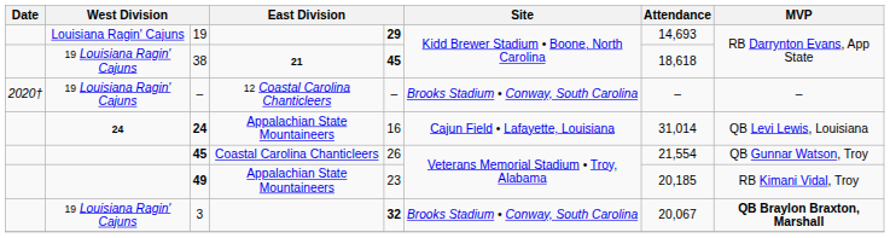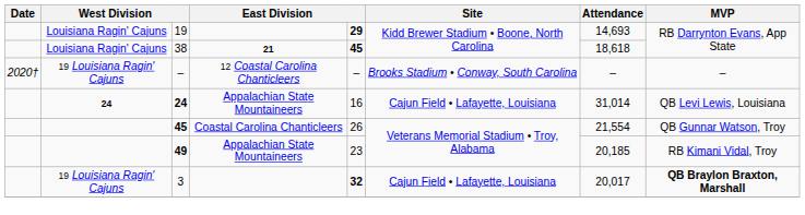 <table class="wikitable" style="text-align:center;" width=90%>
 <tr>
 <th>Date</th>
 <th colspan="2">West Division</th>
 <th colspan="2">East Division</th>
 <th>Site</th>
 <th>Attendance</th>
 <th>MVP</th>
 </tr>
 <tr>
 <td></td>
 <td><a href='#'>Louisiana Ragin' Cajuns</a></td>
 <td>19</td>
 <td style=><strong><a href='#'></a></strong></td>
 <td><strong>29</strong></td>
 <td rowspan=2><a href='#'>Kidd Brewer Stadium</a> • <a href='#'>Boone, North Carolina</a></td>
 <td>14,693</td>
 <td rowspan=2>RB <a href='#'>Darrynton Evans</a>, App State</td>
 </tr>
 <tr>
 <td></td>
-<td><small>19</small> <em><a href='#'>Louisiana Ragin' Cajuns</a></em></td>
+<td><a href='#'>Louisiana Ragin' Cajuns</a></td>
 <td>38</td>
 <td style=><strong><small>21</small> <a href='#'></a></strong></td>
 <td><strong>45</strong></td>
 <td>18,618</td>
 </tr>
 <tr>
 <td nowrap><em>2020†</em></td>
 <td><small>19</small> <em><a href='#'>Louisiana Ragin' Cajuns</a></em></td>
 <td>–</td>
 <td><small>12</small> <em><a href='#'>Coastal Carolina Chanticleers</a></em></td>
 <td>–</td>
 <td><em><a href='#'>Brooks Stadium</a> • <a href='#'>Conway, South Carolina</a></em></td>
 <td>–</td>
 <td>–</td>
 </tr>
 <tr>
 <td></td>
 <td style=><strong><small>24</small> <a href='#'></a></strong></td>
 <td><strong>24</strong></td>
 <td><a href='#'>Appalachian State Mountaineers</a></td>
 <td>16</td>
 <td><a href='#'>Cajun Field</a> • <a href='#'>Lafayette, Louisiana</a></td>
 <td>31,014</td>
 <td>QB <a href='#'>Levi Lewis</a>, Louisiana</td>
 </tr>
 <tr>
 <td></td>
 <td style=><strong><a href='#'></a></strong></td>
 <td><strong>45</strong></td>
 <td><a href='#'>Coastal Carolina Chanticleers</a></td>
 <td>26</td>
 <td rowspan=2><a href='#'>Veterans Memorial Stadium</a> • <a href='#'>Troy, Alabama</a></td>
 <td>21,554</td>
 <td>QB <a href='#'>Gunnar Watson</a>, Troy</td>
 </tr>
 <tr>
 <td></td>
 <td style=><strong><a href='#'> </a></strong></td>
 <td><strong>49</strong></td>
 <td><a href='#'>Appalachian State Mountaineers</a></td>
 <td>23</td>
 <td>20,185</td>
 <td>RB <a href='#'>Kimani Vidal</a>, Troy</td>
 </tr>
 <tr>
 <td></td>
 <td><small>19</small> <em><a href='#'>Louisiana Ragin' Cajuns</a></em></td>
 <td>3</td>
 <td style=><strong><a href='#'> </a></strong></td>
 <td><strong>32</strong></td>
-<td><em><a href='#'>Brooks Stadium</a> • <a href='#'>Conway, South Carolina</a></em></td>
-<td>20,067</td>
+<td><a href='#'>Cajun Field</a> • <a href='#'>Lafayette, Louisiana</a></td>
+<td>20,017</td>
 <td><strong>QB Braylon Braxton, Marshall</strong></td>
 </tr>
 <tr>
 </tr>
 </table>
